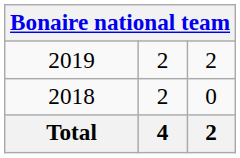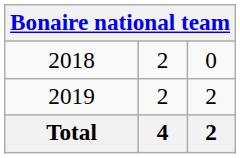 <table class="wikitable" style="text-align:center">
 <tr>
 <th colspan=3><a href='#'>Bonaire national team</a></th>
+</tr>
+<tr>
+<td>2018</td>
+<td>2</td>
+<td>0</td>
 </tr>
 <tr>
 <td>2019</td>
 <td>2</td>
 <td>2</td>
 </tr>
 <tr>
-<td>2018</td>
-<td>2</td>
-<td>0</td>
-</tr>
-<tr>
 <th>Total</th>
 <th>4</th>
 <th>2</th>
 </tr>
 </table>
